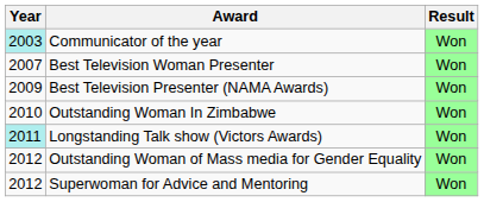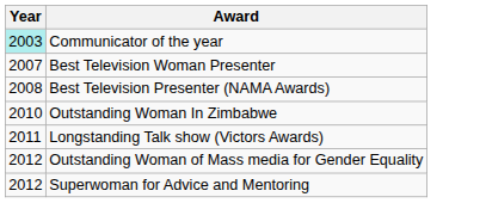 <table class=" wikitable plainrowheaders " style="table-layout: fixed; margin-right: 0; ">
 <tr>
 <th scope="col">Year</th>
 <th scope="col">Award</th>
-<th scope="col">Result</th>
 </tr>
 <tr>
 <td rowspan="1" style="background: paleturquoise;">2003</td>
 <td rowspan="1">Communicator of the year</td>
-<td style="background: #99FF99; color: black; vertical-align: middle; text-align: center; " class="yes table-yes2">Won</td>
 </tr>
 <tr>
 <td rowspan="1">2007</td>
 <td rowspan="1">Best Television Woman Presenter</td>
-<td style="background: #99FF99; color: black; vertical-align: middle; text-align: center; " class="yes table-yes2">Won</td>
 </tr>
 <tr>
-<td rowspan="1">2009</td>
+<td rowspan="1">2008</td>
 <td rowspan="1">Best Television Presenter (NAMA Awards)</td>
-<td style="background: #99FF99; color: black; vertical-align: middle; text-align: center; " class="yes table-yes2">Won</td>
 </tr>
 <tr>
 <td rowspan="1">2010</td>
 <td rowspan="1">Outstanding Woman In Zimbabwe</td>
-<td style="background: #99FF99; color: black; vertical-align: middle; text-align: center; " class="yes table-yes2">Won</td>
 </tr>
 <tr>
-<td rowspan="1" style="background: paleturquoise;">2011</td>
+<td rowspan="1">2011</td>
 <td rowspan="1">Longstanding Talk show (Victors Awards)</td>
-<td style="background: #99FF99; color: black; vertical-align: middle; text-align: center; " class="yes table-yes2">Won</td>
 </tr>
 <tr>
 <td rowspan="1">2012</td>
 <td rowspan="1">Outstanding Woman of Mass media for Gender Equality</td>
-<td style="background: #99FF99; color: black; vertical-align: middle; text-align: center; " class="yes table-yes2">Won</td>
 </tr>
 <tr>
 <td rowspan="1">2012</td>
 <td rowspan="1">Superwoman for Advice and Mentoring</td>
-<td style="background: #99FF99; color: black; vertical-align: middle; text-align: center; " class="yes table-yes2">Won</td>
 </tr>
 </table>
